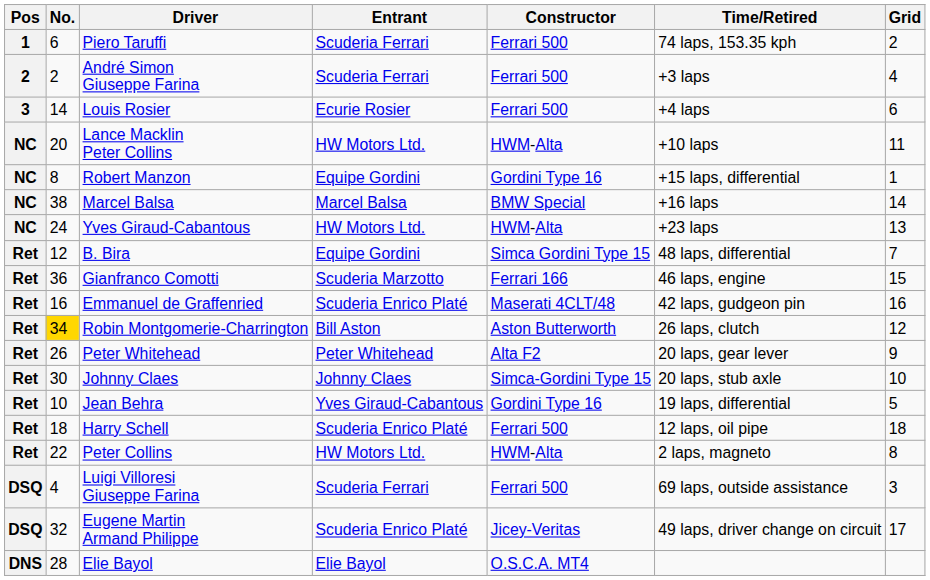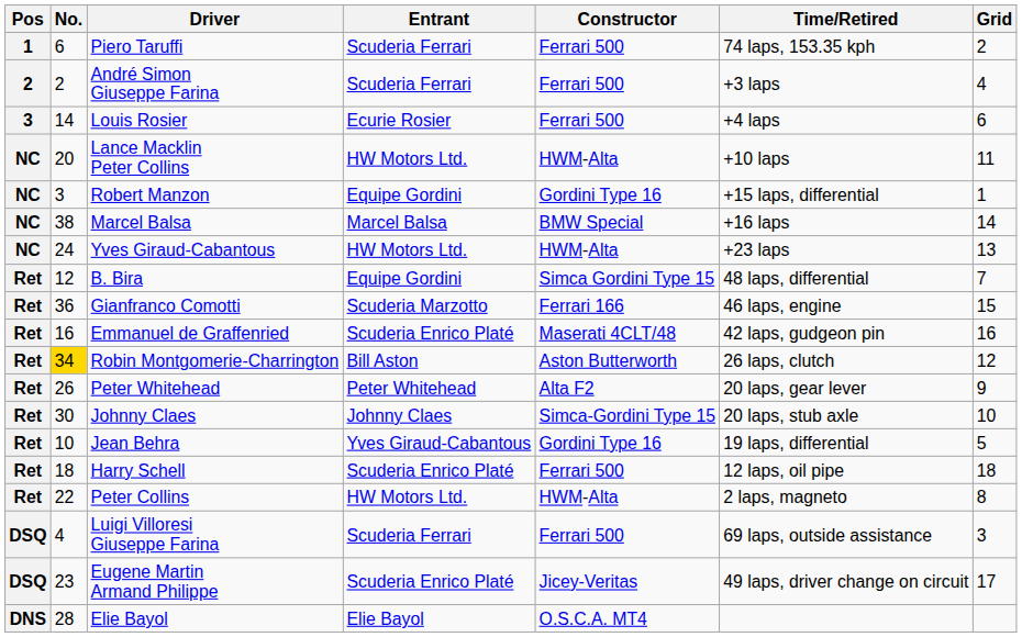 <table class="wikitable" style="font-size: 95%;">
 <tr>
 <th>Pos</th>
 <th>No.</th>
 <th>Driver</th>
 <th>Entrant</th>
 <th>Constructor</th>
 <th>Time/Retired</th>
 <th>Grid</th>
 </tr>
 <tr>
 <th>1</th>
 <td>6</td>
 <td> <a href='#'>Piero Taruffi</a></td>
 <td><a href='#'>Scuderia Ferrari</a></td>
 <td><a href='#'>Ferrari 500</a></td>
 <td>74 laps, 153.35 kph</td>
 <td>2</td>
 </tr>
 <tr>
 <th>2</th>
 <td>2</td>
 <td> <a href='#'>André Simon</a><br><a href='#'>Giuseppe Farina</a></td>
 <td><a href='#'>Scuderia Ferrari</a></td>
 <td><a href='#'>Ferrari 500</a></td>
 <td>+3 laps</td>
 <td>4</td>
 </tr>
 <tr>
 <th>3</th>
 <td>14</td>
 <td> <a href='#'>Louis Rosier</a></td>
 <td><a href='#'>Ecurie Rosier</a></td>
 <td><a href='#'>Ferrari 500</a></td>
 <td>+4 laps</td>
 <td>6</td>
 </tr>
 <tr>
 <th>NC</th>
 <td>20</td>
 <td> <a href='#'>Lance Macklin</a><br><a href='#'>Peter Collins</a></td>
 <td><a href='#'>HW Motors Ltd.</a></td>
 <td><a href='#'>HWM</a>-<a href='#'>Alta</a></td>
 <td>+10 laps</td>
 <td>11</td>
 </tr>
 <tr>
 <th>NC</th>
-<td>8</td>
+<td>3</td>
 <td> <a href='#'>Robert Manzon</a></td>
 <td><a href='#'>Equipe Gordini</a></td>
 <td><a href='#'>Gordini Type 16</a></td>
 <td>+15 laps, differential</td>
 <td>1</td>
 </tr>
 <tr>
 <th>NC</th>
 <td>38</td>
 <td> <a href='#'>Marcel Balsa</a></td>
 <td><a href='#'>Marcel Balsa</a></td>
 <td><a href='#'>BMW Special</a></td>
 <td>+16 laps</td>
 <td>14</td>
 </tr>
 <tr>
 <th>NC</th>
 <td>24</td>
 <td> <a href='#'>Yves Giraud-Cabantous</a></td>
 <td><a href='#'>HW Motors Ltd.</a></td>
 <td><a href='#'>HWM</a>-<a href='#'>Alta</a></td>
 <td>+23 laps</td>
 <td>13</td>
 </tr>
 <tr>
 <th>Ret</th>
 <td>12</td>
 <td> <a href='#'>B. Bira</a></td>
 <td><a href='#'>Equipe Gordini</a></td>
 <td><a href='#'>Simca Gordini Type 15</a></td>
 <td>48 laps, differential</td>
 <td>7</td>
 </tr>
 <tr>
 <th>Ret</th>
 <td>36</td>
 <td> <a href='#'>Gianfranco Comotti</a></td>
 <td><a href='#'>Scuderia Marzotto</a></td>
 <td><a href='#'>Ferrari 166</a></td>
 <td>46 laps, engine</td>
 <td>15</td>
 </tr>
 <tr>
 <th>Ret</th>
 <td>16</td>
 <td> <a href='#'>Emmanuel de Graffenried</a></td>
 <td><a href='#'>Scuderia Enrico Platé</a></td>
 <td><a href='#'>Maserati 4CLT/48</a></td>
 <td>42 laps, gudgeon pin</td>
 <td>16</td>
 </tr>
 <tr>
 <th>Ret</th>
 <td style="background: gold;">34</td>
 <td> <a href='#'>Robin Montgomerie-Charrington</a></td>
 <td><a href='#'>Bill Aston</a></td>
 <td><a href='#'>Aston Butterworth</a></td>
 <td>26 laps, clutch</td>
 <td>12</td>
 </tr>
 <tr>
 <th>Ret</th>
 <td>26</td>
 <td> <a href='#'>Peter Whitehead</a></td>
 <td><a href='#'>Peter Whitehead</a></td>
 <td><a href='#'>Alta F2</a></td>
 <td>20 laps, gear lever</td>
 <td>9</td>
 </tr>
 <tr>
 <th>Ret</th>
 <td>30</td>
 <td> <a href='#'>Johnny Claes</a></td>
 <td><a href='#'>Johnny Claes</a></td>
 <td><a href='#'>Simca-Gordini Type 15</a></td>
 <td>20 laps, stub axle</td>
 <td>10</td>
 </tr>
 <tr>
 <th>Ret</th>
 <td>10</td>
 <td> <a href='#'>Jean Behra</a></td>
 <td><a href='#'>Yves Giraud-Cabantous</a></td>
 <td><a href='#'>Gordini Type 16</a></td>
 <td>19 laps, differential</td>
 <td>5</td>
 </tr>
 <tr>
 <th>Ret</th>
 <td>18</td>
 <td> <a href='#'>Harry Schell</a></td>
 <td><a href='#'>Scuderia Enrico Platé</a></td>
 <td><a href='#'>Ferrari 500</a></td>
 <td>12 laps, oil pipe</td>
 <td>18</td>
 </tr>
 <tr>
 <th>Ret</th>
 <td>22</td>
 <td> <a href='#'>Peter Collins</a></td>
 <td><a href='#'>HW Motors Ltd.</a></td>
 <td><a href='#'>HWM</a>-<a href='#'>Alta</a></td>
 <td>2 laps, magneto</td>
 <td>8</td>
 </tr>
 <tr>
 <th>DSQ</th>
 <td>4</td>
 <td> <a href='#'>Luigi Villoresi</a><br><a href='#'>Giuseppe Farina</a></td>
 <td><a href='#'>Scuderia Ferrari</a></td>
 <td><a href='#'>Ferrari 500</a></td>
 <td>69 laps, outside assistance</td>
 <td>3</td>
 </tr>
 <tr>
 <th>DSQ</th>
-<td>32</td>
+<td>23</td>
 <td> <a href='#'>Eugene Martin</a><br><a href='#'>Armand Philippe</a></td>
 <td><a href='#'>Scuderia Enrico Platé</a></td>
 <td><a href='#'>Jicey-Veritas</a></td>
 <td>49 laps, driver change on circuit</td>
 <td>17</td>
 </tr>
 <tr>
 <th>DNS</th>
 <td>28</td>
 <td> <a href='#'>Elie Bayol</a></td>
 <td><a href='#'>Elie Bayol</a></td>
 <td><a href='#'>O.S.C.A. MT4</a></td>
 <td></td>
 <td></td>
 </tr>
 </table>
